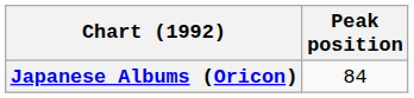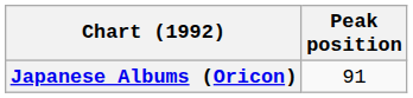 <table class="wikitable sortable plainrowheaders" style="text-align:center;">
 <tr>
 <th scope="col">Chart (1992)</th>
 <th scope="col">Peak<br>position</th>
 </tr>
 <tr>
 <th scope="row"><a href='#'>Japanese Albums</a> (<a href='#'>Oricon</a>)</th>
-<td>84</td>
+<td>91</td>
 </tr>
 </table>
